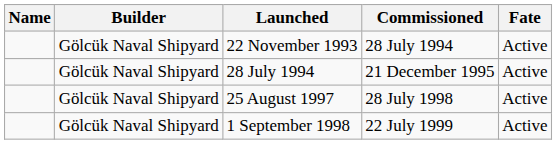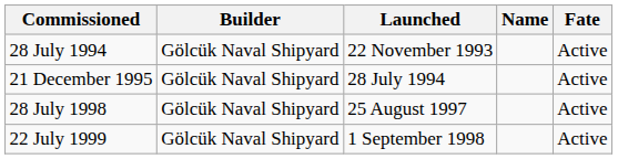 <table class="wikitable">
 <tr>
-<th>Name</th>
+<th>Commissioned</th>
 <th>Builder</th>
 <th>Launched</th>
-<th>Commissioned</th>
+<th>Name</th>
 <th>Fate</th>
 </tr>
 <tr>
-<td></td>
+<td>28 July 1994</td>
 <td> Gölcük Naval Shipyard</td>
 <td>22 November 1993</td>
-<td>28 July 1994</td>
+<td></td>
 <td>Active</td>
 </tr>
 <tr>
-<td></td>
+<td>21 December 1995</td>
 <td> Gölcük Naval Shipyard</td>
 <td>28 July 1994</td>
-<td>21 December 1995</td>
+<td></td>
 <td>Active</td>
 </tr>
 <tr>
-<td></td>
+<td>28 July 1998</td>
 <td> Gölcük Naval Shipyard</td>
 <td>25 August 1997</td>
-<td>28 July 1998</td>
+<td></td>
 <td>Active</td>
 </tr>
 <tr>
-<td></td>
+<td>22 July 1999</td>
 <td> Gölcük Naval Shipyard</td>
 <td>1 September 1998</td>
-<td>22 July 1999</td>
+<td></td>
 <td>Active</td>
 </tr>
 </table>
